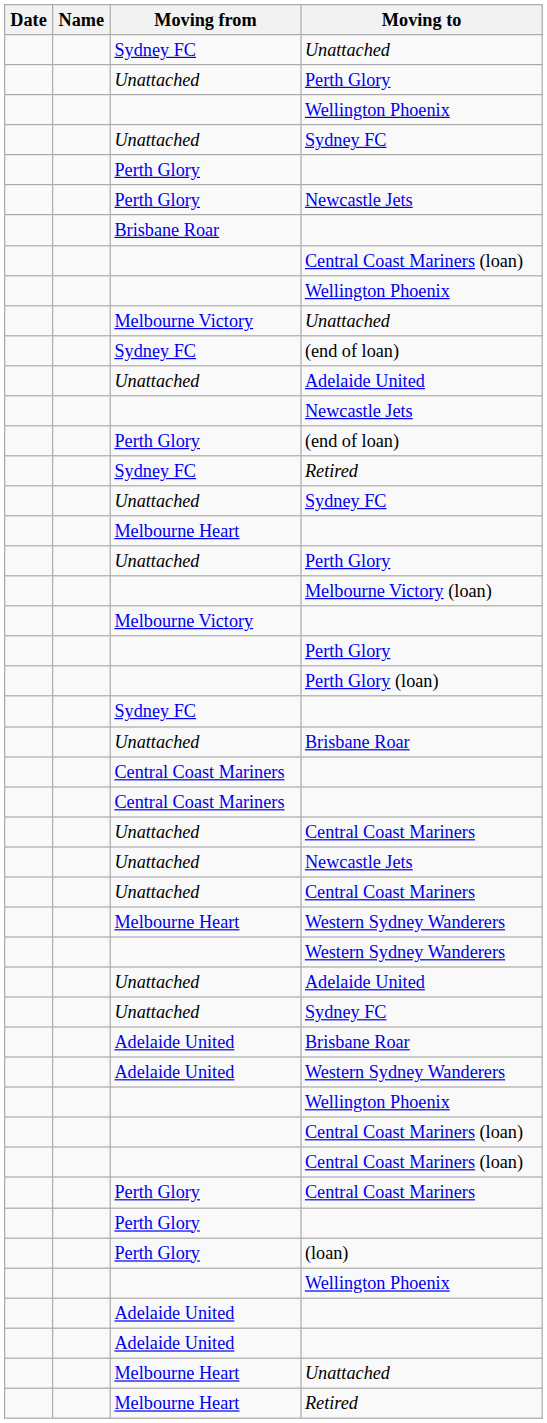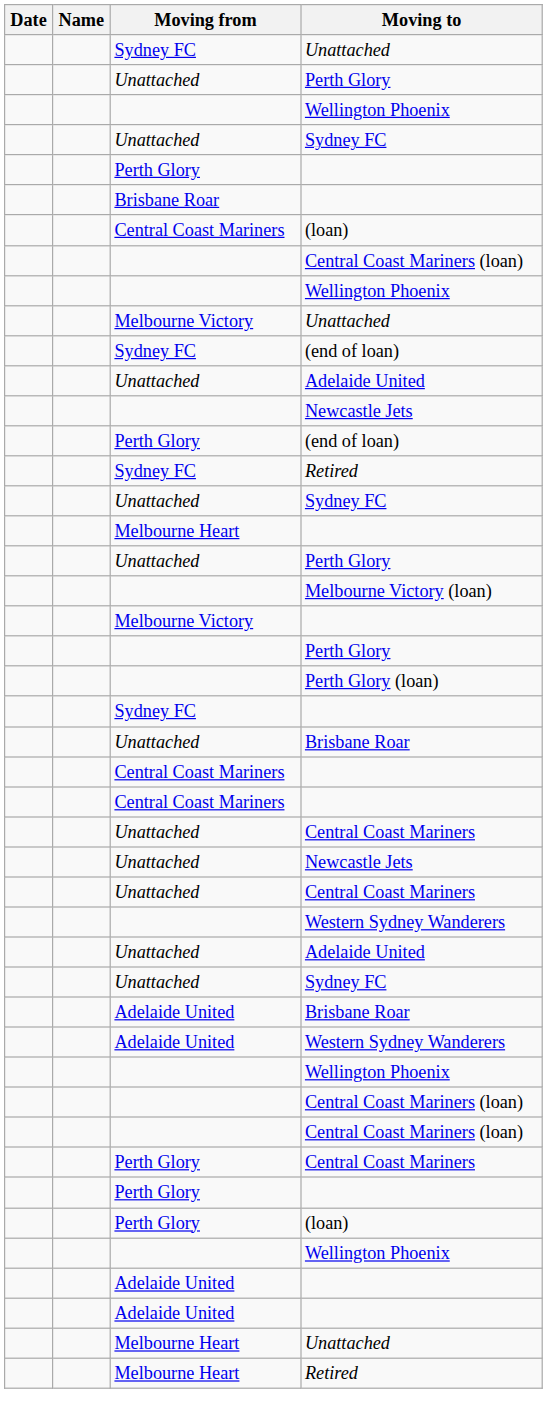 <table class="wikitable sortable" style="width:72%; font-size:95%; ">
 <tr>
 <th>Date</th>
 <th>Name</th>
 <th>Moving from</th>
 <th>Moving to</th>
 </tr>
 <tr>
 <td></td>
 <td></td>
 <td><a href='#'>Sydney FC</a></td>
 <td><em>Unattached</em></td>
 </tr>
 <tr>
 <td></td>
 <td></td>
 <td><em>Unattached</em></td>
 <td><a href='#'>Perth Glory</a></td>
 </tr>
 <tr>
 <td></td>
 <td></td>
 <td></td>
 <td><a href='#'>Wellington Phoenix</a></td>
 </tr>
 <tr>
 <td></td>
 <td></td>
 <td><em>Unattached</em></td>
 <td><a href='#'>Sydney FC</a></td>
 </tr>
 <tr>
 <td></td>
 <td></td>
 <td><a href='#'>Perth Glory</a></td>
 <td></td>
 </tr>
 <tr>
 <td></td>
 <td></td>
-<td><a href='#'>Perth Glory</a></td>
-<td><a href='#'>Newcastle Jets</a></td>
+<td><a href='#'>Brisbane Roar</a></td>
+<td></td>
 </tr>
 <tr>
 <td></td>
 <td></td>
-<td><a href='#'>Brisbane Roar</a></td>
-<td></td>
+<td><a href='#'>Central Coast Mariners</a></td>
+<td> (loan)</td>
 </tr>
 <tr>
 <td></td>
 <td></td>
 <td></td>
 <td><a href='#'>Central Coast Mariners</a> (loan)</td>
 </tr>
 <tr>
 <td></td>
 <td></td>
 <td></td>
 <td><a href='#'>Wellington Phoenix</a></td>
 </tr>
 <tr>
 <td></td>
 <td></td>
 <td><a href='#'>Melbourne Victory</a></td>
 <td><em>Unattached</em></td>
 </tr>
 <tr>
 <td></td>
 <td></td>
 <td><a href='#'>Sydney FC</a></td>
 <td> (end of loan)</td>
 </tr>
 <tr>
 <td></td>
 <td></td>
 <td><em>Unattached</em></td>
 <td><a href='#'>Adelaide United</a></td>
 </tr>
 <tr>
 <td></td>
 <td></td>
 <td></td>
 <td><a href='#'>Newcastle Jets</a></td>
 </tr>
 <tr>
 <td></td>
 <td></td>
 <td><a href='#'>Perth Glory</a></td>
 <td> (end of loan)</td>
 </tr>
 <tr>
 <td></td>
 <td></td>
 <td><a href='#'>Sydney FC</a></td>
 <td><em>Retired</em></td>
 </tr>
 <tr>
 <td></td>
 <td></td>
 <td><em>Unattached</em></td>
 <td><a href='#'>Sydney FC</a></td>
 </tr>
 <tr>
 <td></td>
 <td></td>
 <td><a href='#'>Melbourne Heart</a></td>
 <td></td>
 </tr>
 <tr>
 <td></td>
 <td></td>
 <td><em>Unattached</em></td>
 <td><a href='#'>Perth Glory</a></td>
 </tr>
 <tr>
 <td></td>
 <td></td>
 <td></td>
 <td><a href='#'>Melbourne Victory</a> (loan)</td>
 </tr>
 <tr>
 <td></td>
 <td></td>
 <td><a href='#'>Melbourne Victory</a></td>
 <td></td>
 </tr>
 <tr>
 <td></td>
 <td></td>
 <td></td>
 <td><a href='#'>Perth Glory</a></td>
 </tr>
 <tr>
 <td></td>
 <td></td>
 <td></td>
 <td><a href='#'>Perth Glory</a> (loan)</td>
 </tr>
 <tr>
 <td></td>
 <td></td>
 <td><a href='#'>Sydney FC</a></td>
 <td></td>
 </tr>
 <tr>
 <td></td>
 <td></td>
 <td><em>Unattached</em></td>
 <td><a href='#'>Brisbane Roar</a></td>
 </tr>
 <tr>
 <td></td>
 <td></td>
 <td><a href='#'>Central Coast Mariners</a></td>
 <td></td>
 </tr>
 <tr>
 <td></td>
 <td></td>
 <td><a href='#'>Central Coast Mariners</a></td>
 <td></td>
 </tr>
 <tr>
 <td></td>
 <td></td>
 <td><em>Unattached</em></td>
 <td><a href='#'>Central Coast Mariners</a></td>
 </tr>
 <tr>
 <td></td>
 <td></td>
 <td><em>Unattached</em></td>
 <td><a href='#'>Newcastle Jets</a></td>
 </tr>
 <tr>
 <td></td>
 <td></td>
 <td><em>Unattached</em></td>
 <td><a href='#'>Central Coast Mariners</a></td>
 </tr>
 <tr>
 <td></td>
 <td></td>
-<td><a href='#'>Melbourne Heart</a></td>
-<td><a href='#'>Western Sydney Wanderers</a></td>
-</tr>
-<tr>
-<td></td>
-<td></td>
 <td></td>
 <td><a href='#'>Western Sydney Wanderers</a></td>
 </tr>
 <tr>
 <td></td>
 <td></td>
 <td><em>Unattached</em></td>
 <td><a href='#'>Adelaide United</a></td>
 </tr>
 <tr>
 <td></td>
 <td></td>
 <td><em>Unattached</em></td>
 <td><a href='#'>Sydney FC</a></td>
 </tr>
 <tr>
 <td></td>
 <td></td>
 <td><a href='#'>Adelaide United</a></td>
 <td><a href='#'>Brisbane Roar</a></td>
 </tr>
 <tr>
 <td></td>
 <td></td>
 <td><a href='#'>Adelaide United</a></td>
 <td><a href='#'>Western Sydney Wanderers</a></td>
 </tr>
 <tr>
 <td></td>
 <td></td>
 <td></td>
 <td><a href='#'>Wellington Phoenix</a></td>
 </tr>
 <tr>
 <td></td>
 <td></td>
 <td></td>
 <td><a href='#'>Central Coast Mariners</a> (loan)</td>
 </tr>
 <tr>
 <td></td>
 <td></td>
 <td></td>
 <td><a href='#'>Central Coast Mariners</a> (loan)</td>
 </tr>
 <tr>
 <td></td>
 <td></td>
 <td><a href='#'>Perth Glory</a></td>
 <td><a href='#'>Central Coast Mariners</a></td>
 </tr>
 <tr>
 <td></td>
 <td></td>
 <td><a href='#'>Perth Glory</a></td>
 <td></td>
 </tr>
 <tr>
 <td></td>
 <td></td>
 <td><a href='#'>Perth Glory</a></td>
 <td> (loan)</td>
 </tr>
 <tr>
 <td></td>
 <td></td>
 <td></td>
 <td><a href='#'>Wellington Phoenix</a></td>
 </tr>
 <tr>
 <td></td>
 <td></td>
 <td><a href='#'>Adelaide United</a></td>
 <td></td>
 </tr>
 <tr>
 <td></td>
 <td></td>
 <td><a href='#'>Adelaide United</a></td>
 <td></td>
 </tr>
 <tr>
 <td></td>
 <td></td>
 <td><a href='#'>Melbourne Heart</a></td>
 <td><em>Unattached</em></td>
 </tr>
 <tr>
 <td></td>
 <td></td>
 <td><a href='#'>Melbourne Heart</a></td>
 <td><em>Retired</em></td>
 </tr>
 </table>
